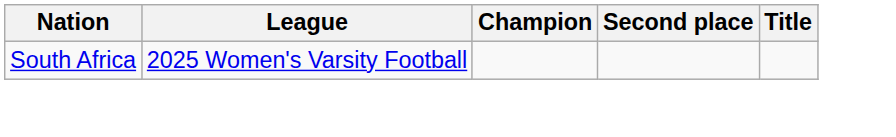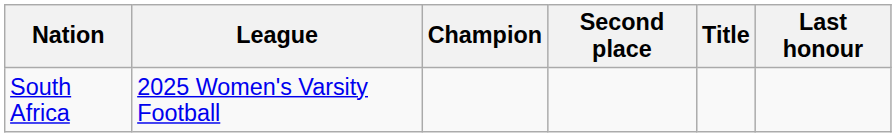 <table class="wikitable sortable">
 <tr>
 <th>Nation</th>
 <th>League</th>
 <th>Champion</th>
 <th>Second place</th>
 <th data-sort-type="number">Title</th>
+<th>Last honour</th>
 </tr>
 <tr>
 <td> <a href='#'>South Africa</a></td>
 <td><a href='#'>2025 Women's Varsity Football</a></td>
 <td></td>
 <td></td>
 <td></td>
+<td></td>
 </tr>
 </table>
